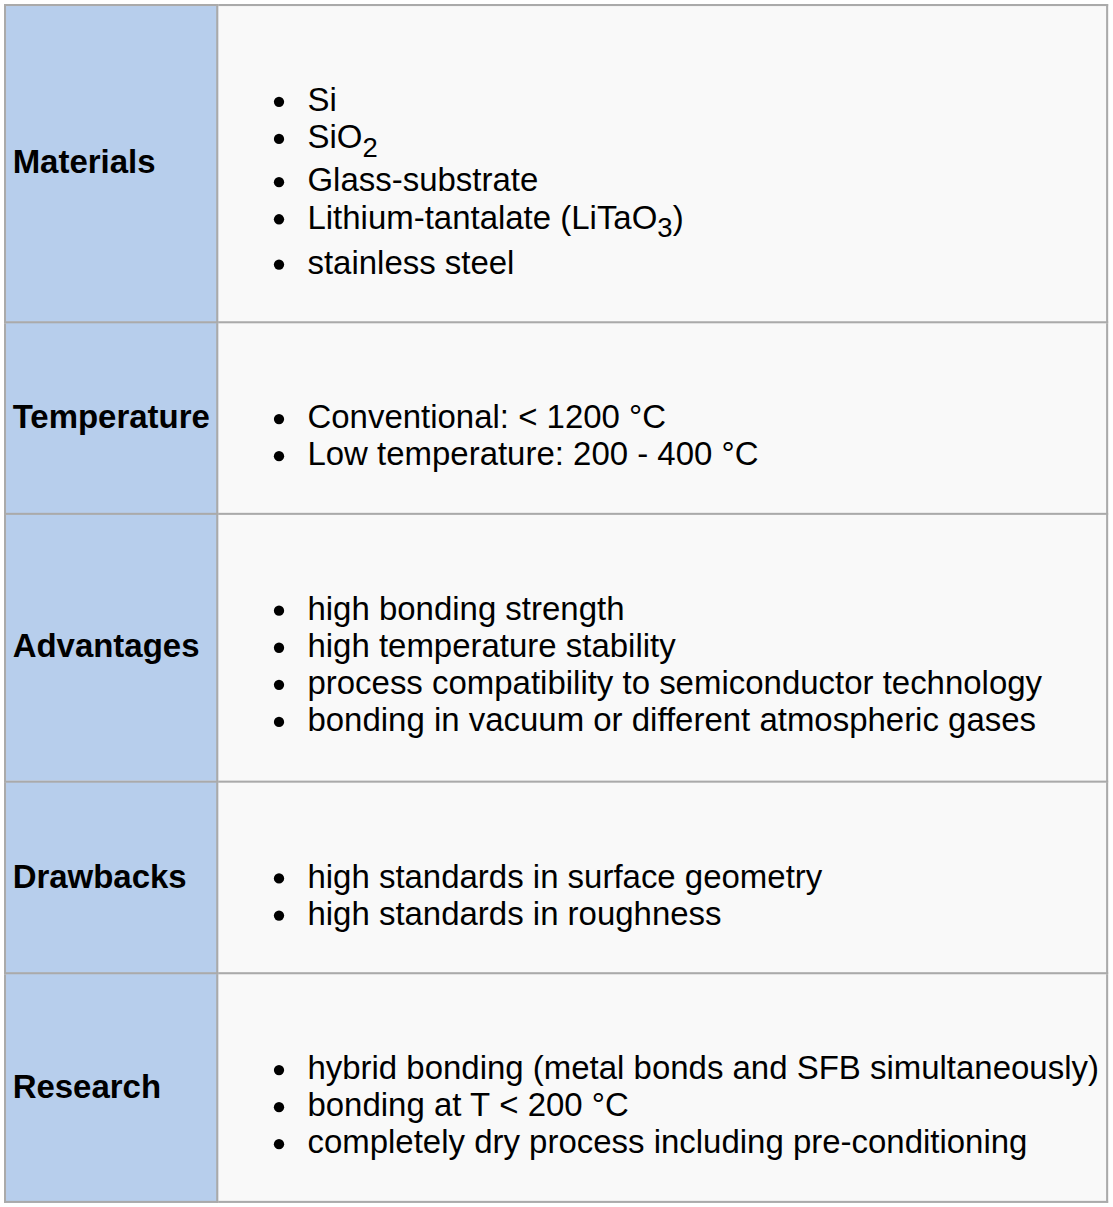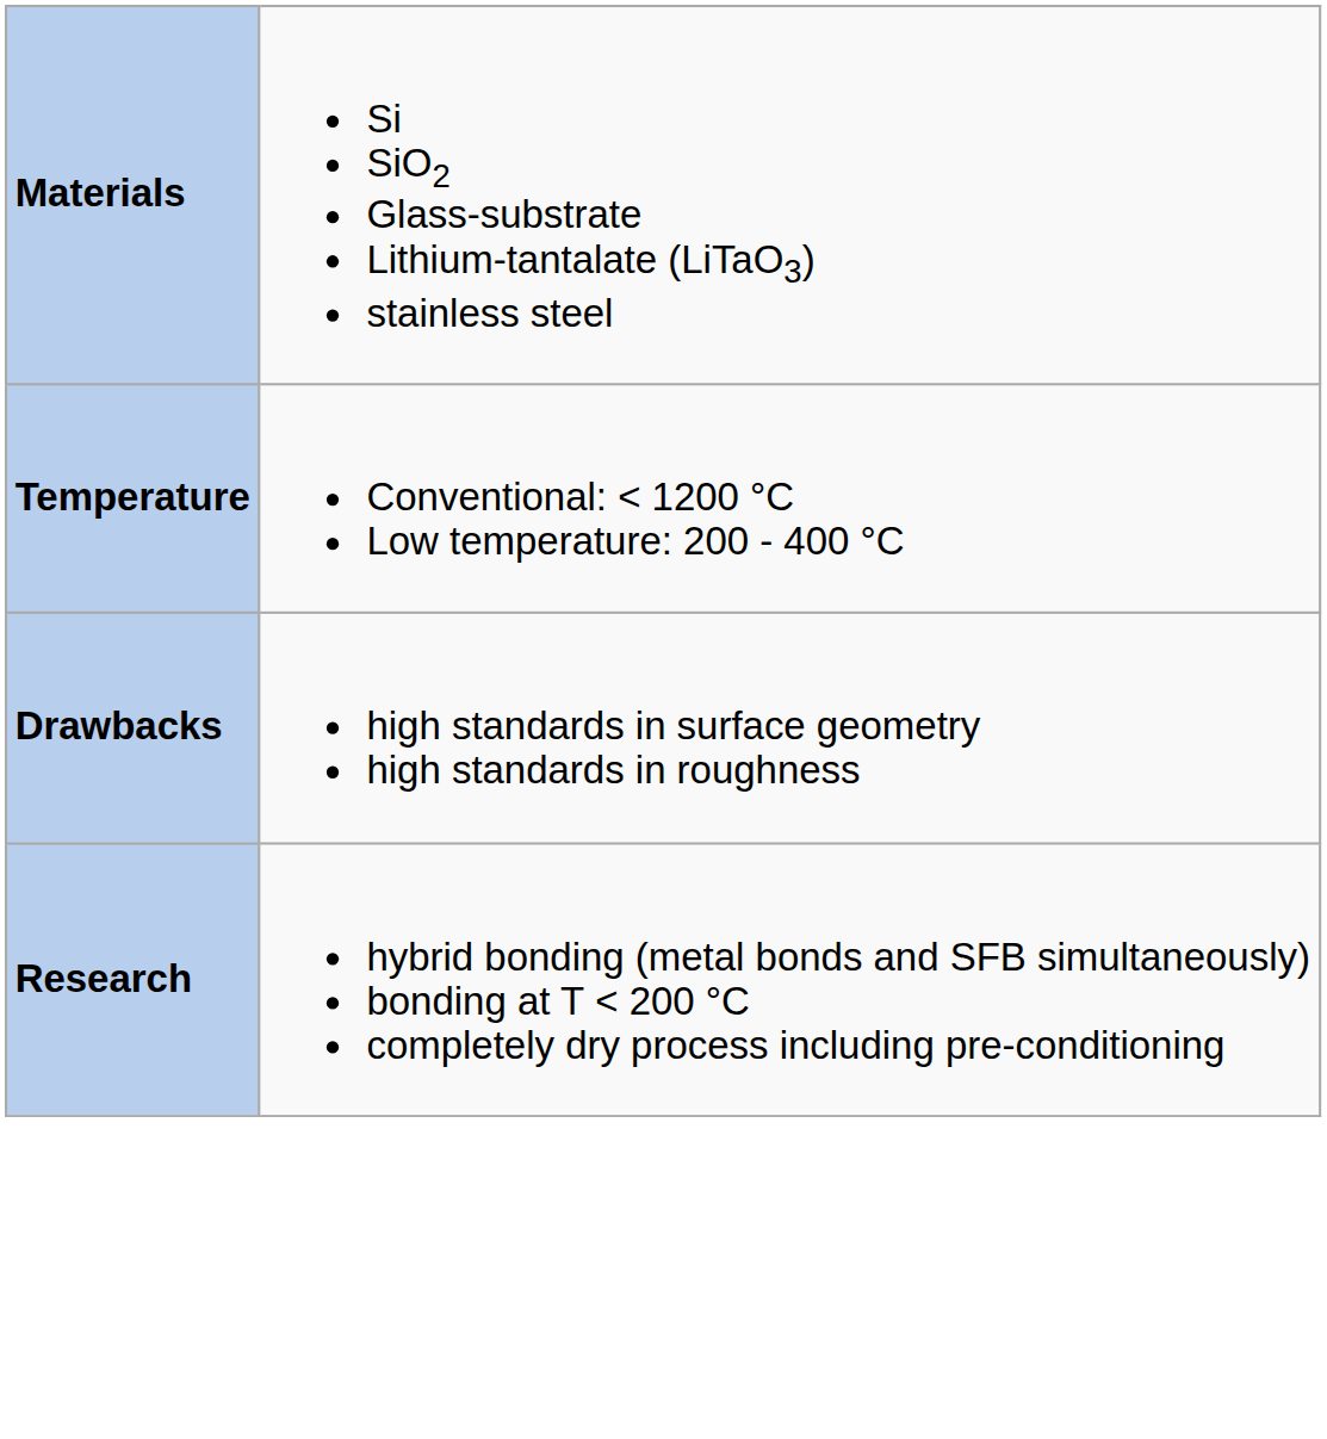 <table class="wikitable" style="white-space: nowrap;">
 <tr>
 <th style="background:#B7CEEC; text-align:left;">Materials</th>
 <td><br><ul><li>Si</li><li>SiO<sub>2</sub></li><li>Glass-substrate</li><li>Lithium-tantalate (LiTaO<sub>3</sub>)</li><li>stainless steel</li></ul></td>
 </tr>
 <tr>
 <th style="background:#B7CEEC; text-align:left;">Temperature</th>
 <td><br><ul><li>Conventional: < 1200 °C</li><li>Low temperature: 200 - 400 °C</li></ul></td>
 </tr>
 <tr>
-<th style="background:#B7CEEC; text-align:left;">Advantages</th>
-<td><br><ul><li>high bonding strength</li><li>high temperature stability</li><li>process compatibility to semiconductor technology</li><li>bonding in vacuum or different atmospheric gases</li></ul></td>
-</tr>
-<tr>
 <th style="background:#B7CEEC; text-align:left;">Drawbacks</th>
 <td><br><ul><li>high standards in surface geometry</li><li>high standards in roughness</li></ul></td>
 </tr>
 <tr>
 <th style="background:#B7CEEC; text-align:left;">Research</th>
 <td><br><ul><li>hybrid bonding (metal bonds and SFB simultaneously)</li><li>bonding at T < 200 °C</li><li>completely dry process including pre-conditioning</li></ul></td>
 </tr>
 </table>
